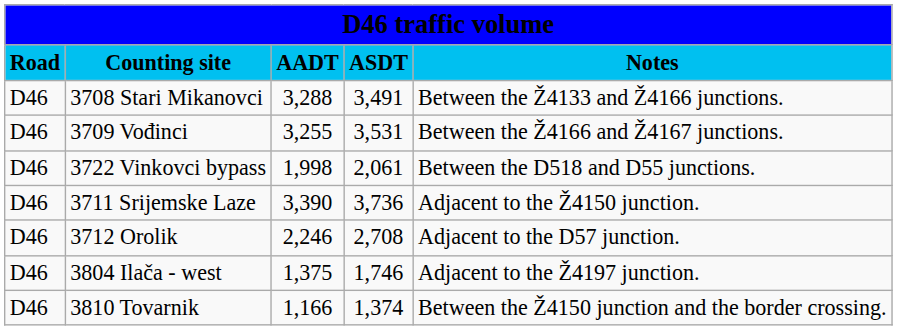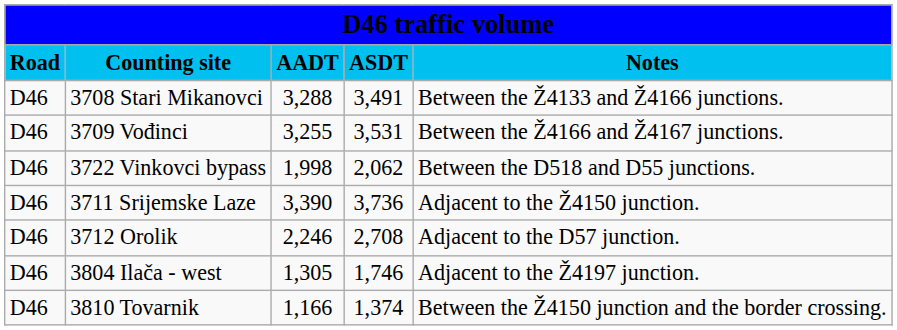 <table class="wikitable">
 <tr>
 <td colspan=5 bgcolor=blue align=center style=margin-top:15><span><big><strong>D46 traffic volume</strong></big></span></td>
 </tr>
 <tr>
 <td align=center bgcolor=00c0f0><strong>Road</strong></td>
 <td align=center bgcolor=00c0f0><strong>Counting site</strong></td>
 <td align=center bgcolor=00c0f0><strong>AADT</strong></td>
 <td align=center bgcolor=00c0f0><strong>ASDT</strong></td>
 <td align=center bgcolor=00c0f0><strong>Notes</strong></td>
 </tr>
 <tr>
 <td> D46</td>
 <td>3708 Stari Mikanovci</td>
 <td align=center>3,288</td>
 <td align=center>3,491</td>
 <td>Between the Ž4133 and Ž4166 junctions.</td>
 </tr>
 <tr>
 <td> D46</td>
 <td>3709 Vođinci</td>
 <td align=center>3,255</td>
 <td align=center>3,531</td>
 <td>Between the Ž4166 and Ž4167 junctions.</td>
 </tr>
 <tr>
 <td> D46</td>
 <td>3722 Vinkovci bypass</td>
 <td align=center>1,998</td>
-<td align=center>2,061</td>
+<td align=center>2,062</td>
 <td>Between the D518 and D55 junctions.</td>
 </tr>
 <tr>
 <td> D46</td>
 <td>3711 Srijemske Laze</td>
 <td align=center>3,390</td>
 <td align=center>3,736</td>
 <td>Adjacent to the Ž4150 junction.</td>
 </tr>
 <tr>
 <td> D46</td>
 <td>3712 Orolik</td>
 <td align=center>2,246</td>
 <td align=center>2,708</td>
 <td>Adjacent to the D57 junction.</td>
 </tr>
 <tr>
 <td> D46</td>
 <td>3804 Ilača - west</td>
-<td align=center>1,375</td>
+<td align=center>1,305</td>
 <td align=center>1,746</td>
 <td>Adjacent to the Ž4197 junction.</td>
 </tr>
 <tr>
 <td> D46</td>
 <td>3810 Tovarnik</td>
 <td align=center>1,166</td>
 <td align=center>1,374</td>
 <td>Between the Ž4150 junction and the border crossing.</td>
 </tr>
 </table>
